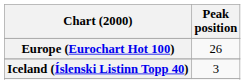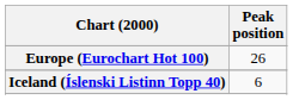 <table class="wikitable sortable plainrowheaders" style="text-align:center">
 <tr>
 <th scope="col">Chart (2000)</th>
 <th scope="col">Peak<br>position</th>
 </tr>
 <tr>
 </tr>
 <tr>
 </tr>
 <tr>
 <th scope="row">Europe (<a href='#'>Eurochart Hot 100</a>)</th>
 <td>26</td>
 </tr>
 <tr>
 </tr>
 <tr>
 </tr>
 <tr>
 <th scope="row">Iceland (<a href='#'>Íslenski Listinn Topp 40</a>)</th>
-<td>3</td>
+<td>6</td>
 </tr>
 <tr>
 </tr>
 <tr>
 </tr>
 <tr>
 </tr>
 <tr>
 </tr>
 <tr>
 </tr>
 <tr>
 </tr>
 <tr>
 </tr>
 <tr>
 </tr>
 <tr>
 </tr>
 <tr>
 </tr>
 <tr>
 </tr>
 <tr>
 </tr>
 </table>
